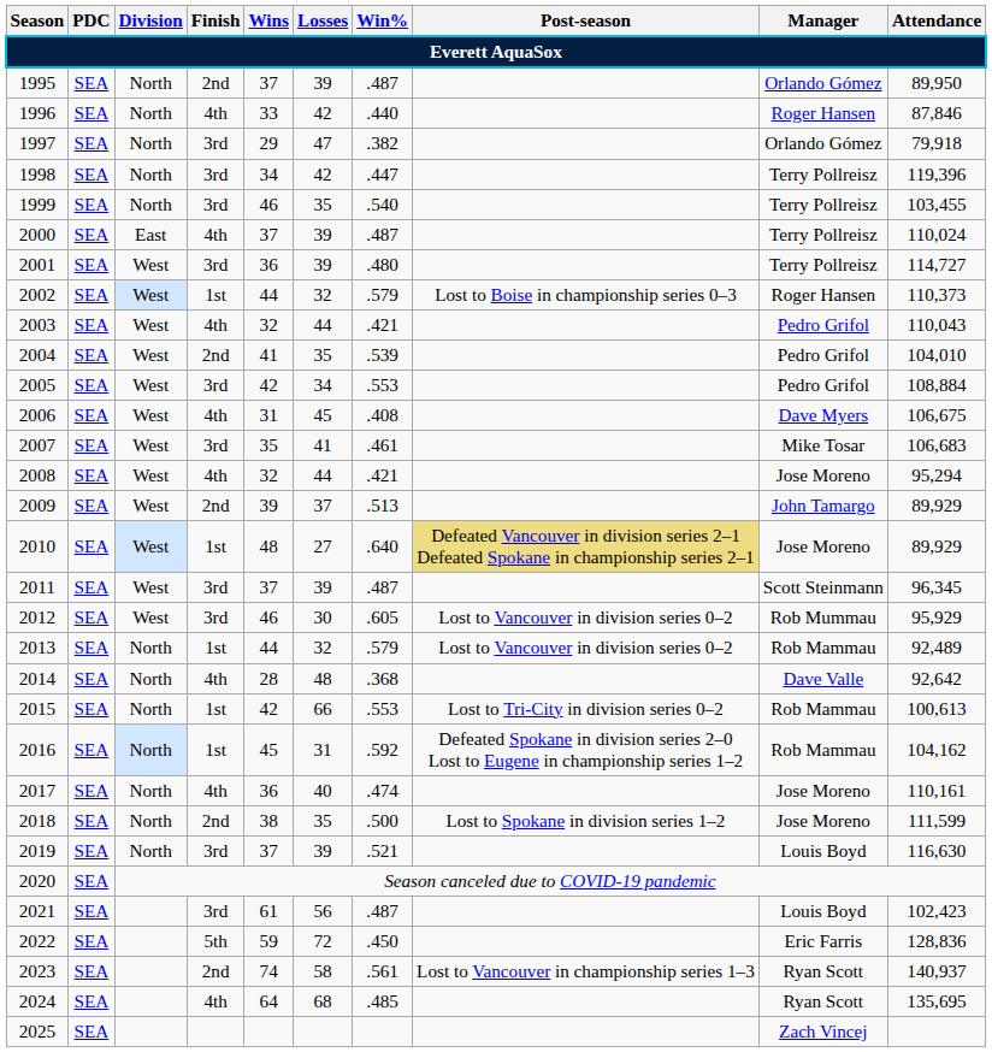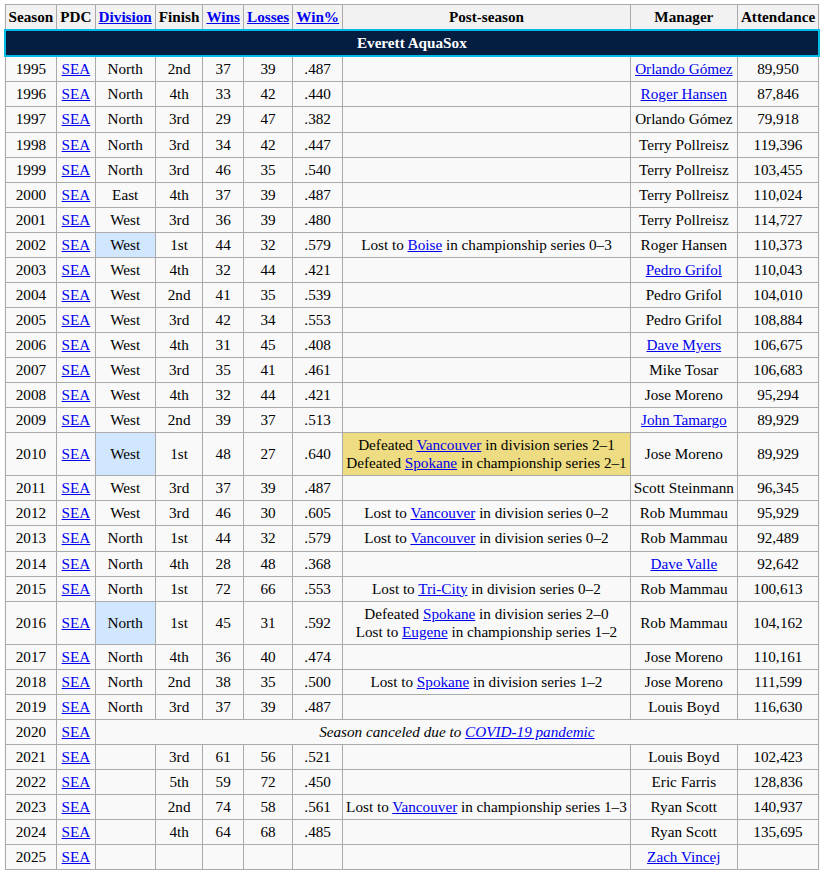 <table class="wikitable" style="text-align:center; font-size:95%">
 <tr>
 <th scope="col">Season</th>
 <th scope="col">PDC</th>
 <th scope="col"><a href='#'>Division</a></th>
 <th scope="col">Finish</th>
 <th scope="col"><a href='#'>Wins</a></th>
 <th scope="col"><a href='#'>Losses</a></th>
 <th scope="col"><a href='#'>Win%</a></th>
 <th scope="col">Post-season</th>
 <th scope="col">Manager</th>
 <th scope="col">Attendance</th>
 </tr>
 <tr>
 <td colspan="11" align="center" style="background: #041E42; color: white; border:2px solid #00bbe6"><strong>Everett AquaSox</strong></td>
 </tr>
 <tr>
 <td>1995</td>
 <td><a href='#'>SEA</a></td>
 <td>North</td>
 <td>2nd</td>
 <td>37</td>
 <td>39</td>
 <td>.487</td>
 <td></td>
 <td><a href='#'>Orlando Gómez</a></td>
 <td>89,950</td>
 </tr>
 <tr>
 <td>1996</td>
 <td><a href='#'>SEA</a></td>
 <td>North</td>
 <td>4th</td>
 <td>33</td>
 <td>42</td>
 <td>.440</td>
 <td></td>
 <td><a href='#'>Roger Hansen</a></td>
 <td>87,846</td>
 </tr>
 <tr>
 <td>1997</td>
 <td><a href='#'>SEA</a></td>
 <td>North</td>
 <td>3rd</td>
 <td>29</td>
 <td>47</td>
 <td>.382</td>
 <td></td>
 <td>Orlando Gómez</td>
 <td>79,918</td>
 </tr>
 <tr>
 <td>1998</td>
 <td><a href='#'>SEA</a></td>
 <td>North</td>
 <td>3rd</td>
 <td>34</td>
 <td>42</td>
 <td>.447</td>
 <td></td>
 <td>Terry Pollreisz</td>
 <td>119,396</td>
 </tr>
 <tr>
 <td>1999</td>
 <td><a href='#'>SEA</a></td>
 <td>North</td>
 <td>3rd</td>
 <td>46</td>
 <td>35</td>
 <td>.540</td>
 <td></td>
 <td>Terry Pollreisz</td>
 <td>103,455</td>
 </tr>
 <tr>
 <td>2000</td>
 <td><a href='#'>SEA</a></td>
 <td>East</td>
 <td>4th</td>
 <td>37</td>
 <td>39</td>
 <td>.487</td>
 <td></td>
 <td>Terry Pollreisz</td>
 <td>110,024</td>
 </tr>
 <tr>
 <td>2001</td>
 <td><a href='#'>SEA</a></td>
 <td>West</td>
 <td>3rd</td>
 <td>36</td>
 <td>39</td>
 <td>.480</td>
 <td></td>
 <td>Terry Pollreisz</td>
 <td>114,727</td>
 </tr>
 <tr>
 <td>2002</td>
 <td><a href='#'>SEA</a></td>
 <td bgcolor="#D0E7FF">West</td>
 <td>1st</td>
 <td>44</td>
 <td>32</td>
 <td>.579</td>
 <td>Lost to <a href='#'>Boise</a> in championship series 0–3</td>
 <td>Roger Hansen</td>
 <td>110,373</td>
 </tr>
 <tr>
 <td>2003</td>
 <td><a href='#'>SEA</a></td>
 <td>West</td>
 <td>4th</td>
 <td>32</td>
 <td>44</td>
 <td>.421</td>
 <td></td>
 <td><a href='#'>Pedro Grifol</a></td>
 <td>110,043</td>
 </tr>
 <tr>
 <td>2004</td>
 <td><a href='#'>SEA</a></td>
 <td>West</td>
 <td>2nd</td>
 <td>41</td>
 <td>35</td>
 <td>.539</td>
 <td></td>
 <td>Pedro Grifol</td>
 <td>104,010</td>
 </tr>
 <tr>
 <td>2005</td>
 <td><a href='#'>SEA</a></td>
 <td>West</td>
 <td>3rd</td>
 <td>42</td>
 <td>34</td>
 <td>.553</td>
 <td></td>
 <td>Pedro Grifol</td>
 <td>108,884</td>
 </tr>
 <tr>
 <td>2006</td>
 <td><a href='#'>SEA</a></td>
 <td>West</td>
 <td>4th</td>
 <td>31</td>
 <td>45</td>
 <td>.408</td>
 <td></td>
 <td><a href='#'>Dave Myers</a></td>
 <td>106,675</td>
 </tr>
 <tr>
 <td>2007</td>
 <td><a href='#'>SEA</a></td>
 <td>West</td>
 <td>3rd</td>
 <td>35</td>
 <td>41</td>
 <td>.461</td>
 <td></td>
 <td>Mike Tosar</td>
 <td>106,683</td>
 </tr>
 <tr>
 <td>2008</td>
 <td><a href='#'>SEA</a></td>
 <td>West</td>
 <td>4th</td>
 <td>32</td>
 <td>44</td>
 <td>.421</td>
 <td></td>
 <td>Jose Moreno</td>
 <td>95,294</td>
 </tr>
 <tr>
 <td>2009</td>
 <td><a href='#'>SEA</a></td>
 <td>West</td>
 <td>2nd</td>
 <td>39</td>
 <td>37</td>
 <td>.513</td>
 <td></td>
 <td><a href='#'>John Tamargo</a></td>
 <td>89,929</td>
 </tr>
 <tr>
 <td>2010</td>
 <td><a href='#'>SEA</a></td>
 <td bgcolor="#D0E7FF">West</td>
 <td>1st</td>
 <td>48</td>
 <td>27</td>
 <td>.640</td>
 <td bgcolor="#EEDC82">Defeated <a href='#'>Vancouver</a> in division series 2–1<br>Defeated <a href='#'>Spokane</a> in championship series 2–1</td>
 <td>Jose Moreno</td>
 <td>89,929</td>
 </tr>
 <tr>
 <td>2011</td>
 <td><a href='#'>SEA</a></td>
 <td>West</td>
 <td>3rd</td>
 <td>37</td>
 <td>39</td>
 <td>.487</td>
 <td></td>
 <td>Scott Steinmann</td>
 <td>96,345</td>
 </tr>
 <tr>
 <td>2012</td>
 <td><a href='#'>SEA</a></td>
 <td>West</td>
 <td>3rd</td>
 <td>46</td>
 <td>30</td>
 <td>.605</td>
 <td>Lost to <a href='#'>Vancouver</a> in division series 0–2</td>
 <td>Rob Mummau</td>
 <td>95,929</td>
 </tr>
 <tr>
 <td>2013</td>
 <td><a href='#'>SEA</a></td>
 <td>North</td>
 <td>1st</td>
 <td>44</td>
 <td>32</td>
 <td>.579</td>
 <td>Lost to <a href='#'>Vancouver</a> in division series 0–2</td>
 <td>Rob Mammau</td>
 <td>92,489</td>
 </tr>
 <tr>
 <td>2014</td>
 <td><a href='#'>SEA</a></td>
 <td>North</td>
 <td>4th</td>
 <td>28</td>
 <td>48</td>
 <td>.368</td>
 <td></td>
 <td><a href='#'>Dave Valle</a></td>
 <td>92,642</td>
 </tr>
 <tr>
 <td>2015</td>
 <td><a href='#'>SEA</a></td>
 <td>North</td>
 <td>1st</td>
-<td>42</td>
+<td>72</td>
 <td>66</td>
 <td>.553</td>
 <td>Lost to <a href='#'>Tri-City</a> in division series 0–2</td>
 <td>Rob Mammau</td>
 <td>100,613</td>
 </tr>
 <tr>
 <td>2016</td>
 <td><a href='#'>SEA</a></td>
 <td bgcolor="#D0E7FF">North</td>
 <td>1st</td>
 <td>45</td>
 <td>31</td>
 <td>.592</td>
 <td>Defeated <a href='#'>Spokane</a> in division series 2–0<br>Lost to <a href='#'>Eugene</a> in championship series 1–2</td>
 <td>Rob Mammau</td>
 <td>104,162</td>
 </tr>
 <tr>
 <td>2017</td>
 <td><a href='#'>SEA</a></td>
 <td>North</td>
 <td>4th</td>
 <td>36</td>
 <td>40</td>
 <td>.474</td>
 <td></td>
 <td>Jose Moreno</td>
 <td>110,161</td>
 </tr>
 <tr>
 <td>2018</td>
 <td><a href='#'>SEA</a></td>
 <td>North</td>
 <td>2nd</td>
 <td>38</td>
 <td>35</td>
 <td>.500</td>
 <td>Lost to <a href='#'>Spokane</a> in division series 1–2</td>
 <td>Jose Moreno</td>
 <td>111,599</td>
 </tr>
 <tr>
 <td>2019</td>
 <td><a href='#'>SEA</a></td>
 <td>North</td>
 <td>3rd</td>
 <td>37</td>
 <td>39</td>
-<td>.521</td>
+<td>.487</td>
 <td></td>
 <td>Louis Boyd</td>
 <td>116,630</td>
 </tr>
 <tr>
 <td>2020</td>
 <td><a href='#'>SEA</a></td>
 <td colspan="8"><em>Season canceled due to <a href='#'>COVID-19 pandemic</a></em></td>
 </tr>
 <tr>
 <td>2021</td>
 <td><a href='#'>SEA</a></td>
 <td></td>
 <td>3rd</td>
 <td>61</td>
 <td>56</td>
-<td>.487</td>
+<td>.521</td>
 <td></td>
 <td>Louis Boyd</td>
 <td>102,423</td>
 </tr>
 <tr>
 <td>2022</td>
 <td><a href='#'>SEA</a></td>
 <td></td>
 <td>5th</td>
 <td>59</td>
 <td>72</td>
 <td>.450</td>
 <td></td>
 <td>Eric Farris</td>
 <td>128,836</td>
 </tr>
 <tr>
 <td>2023</td>
 <td><a href='#'>SEA</a></td>
 <td></td>
 <td>2nd</td>
 <td>74</td>
 <td>58</td>
 <td>.561</td>
 <td>Lost to <a href='#'>Vancouver</a> in championship series 1–3</td>
 <td>Ryan Scott</td>
 <td>140,937</td>
 </tr>
 <tr>
 <td>2024</td>
 <td><a href='#'>SEA</a></td>
 <td></td>
 <td>4th</td>
 <td>64</td>
 <td>68</td>
 <td>.485</td>
 <td></td>
 <td>Ryan Scott</td>
 <td>135,695</td>
 </tr>
 <tr>
 <td>2025</td>
 <td><a href='#'>SEA</a></td>
 <td></td>
 <td></td>
 <td></td>
 <td></td>
 <td></td>
 <td></td>
 <td><a href='#'>Zach Vincej</a></td>
 <td></td>
 </tr>
 </table>
